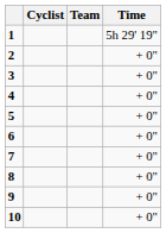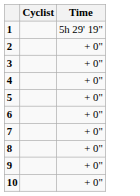 <table class="wikitable">
 <tr>
 <th></th>
 <th>Cyclist</th>
-<th>Team</th>
 <th>Time</th>
 </tr>
 <tr>
 <td><strong>1</strong></td>
-<td><strong></strong></td>
 <td><strong></strong></td>
 <td align=right>5h 29' 19"</td>
 </tr>
 <tr>
 <td><strong>2</strong></td>
 <td></td>
-<td></td>
 <td align=right>+ 0"</td>
 </tr>
 <tr>
 <td><strong>3</strong></td>
-<td></td>
 <td></td>
 <td align=right>+ 0"</td>
 </tr>
 <tr>
 <td><strong>4</strong></td>
 <td></td>
-<td></td>
 <td align=right>+ 0"</td>
 </tr>
 <tr>
 <td><strong>5</strong></td>
-<td></td>
 <td></td>
 <td align=right>+ 0"</td>
 </tr>
 <tr>
 <td><strong>6</strong></td>
 <td></td>
-<td></td>
 <td align=right>+ 0"</td>
 </tr>
 <tr>
 <td><strong>7</strong></td>
-<td></td>
 <td></td>
 <td align=right>+ 0"</td>
 </tr>
 <tr>
 <td><strong>8</strong></td>
 <td></td>
-<td></td>
 <td align=right>+ 0"</td>
 </tr>
 <tr>
 <td><strong>9</strong></td>
-<td></td>
 <td></td>
 <td align=right>+ 0"</td>
 </tr>
 <tr>
 <td><strong>10</strong></td>
 <td></td>
-<td></td>
 <td align=right>+ 0"</td>
 </tr>
 </table>
